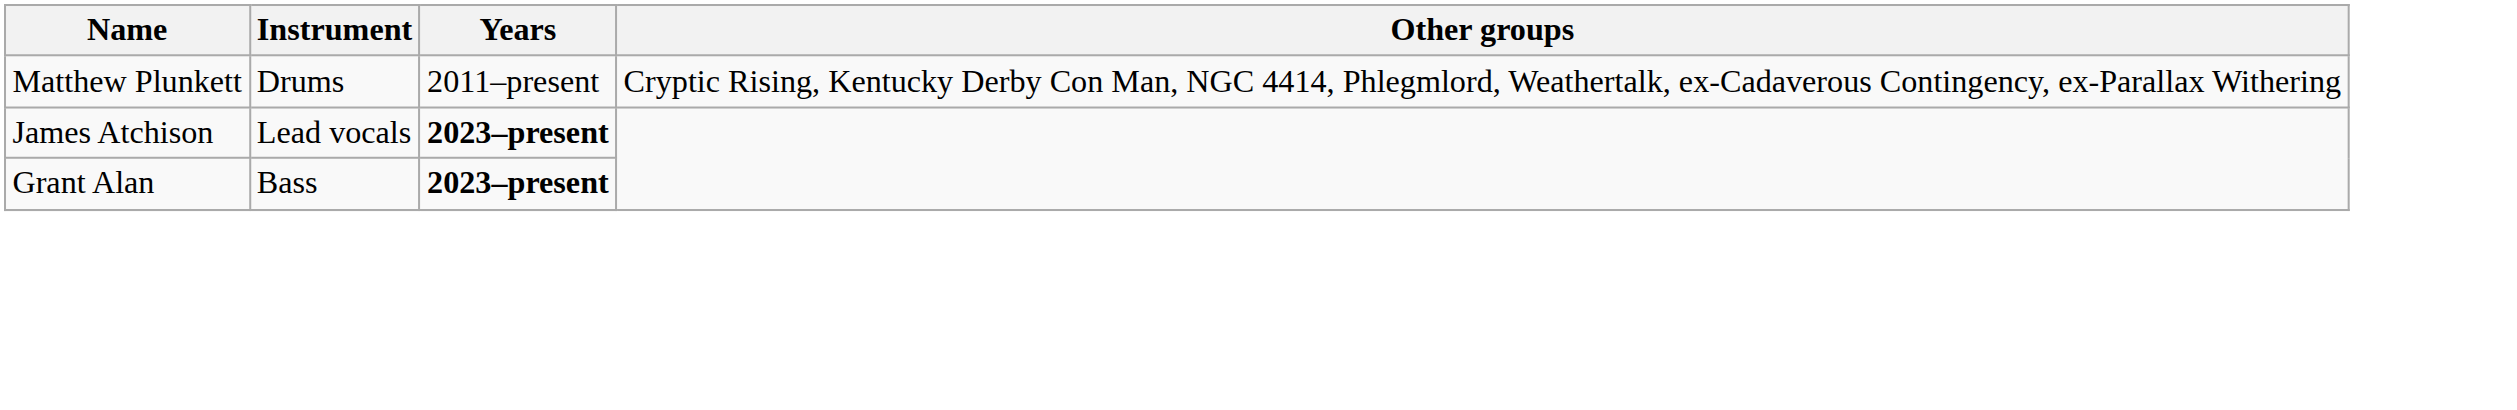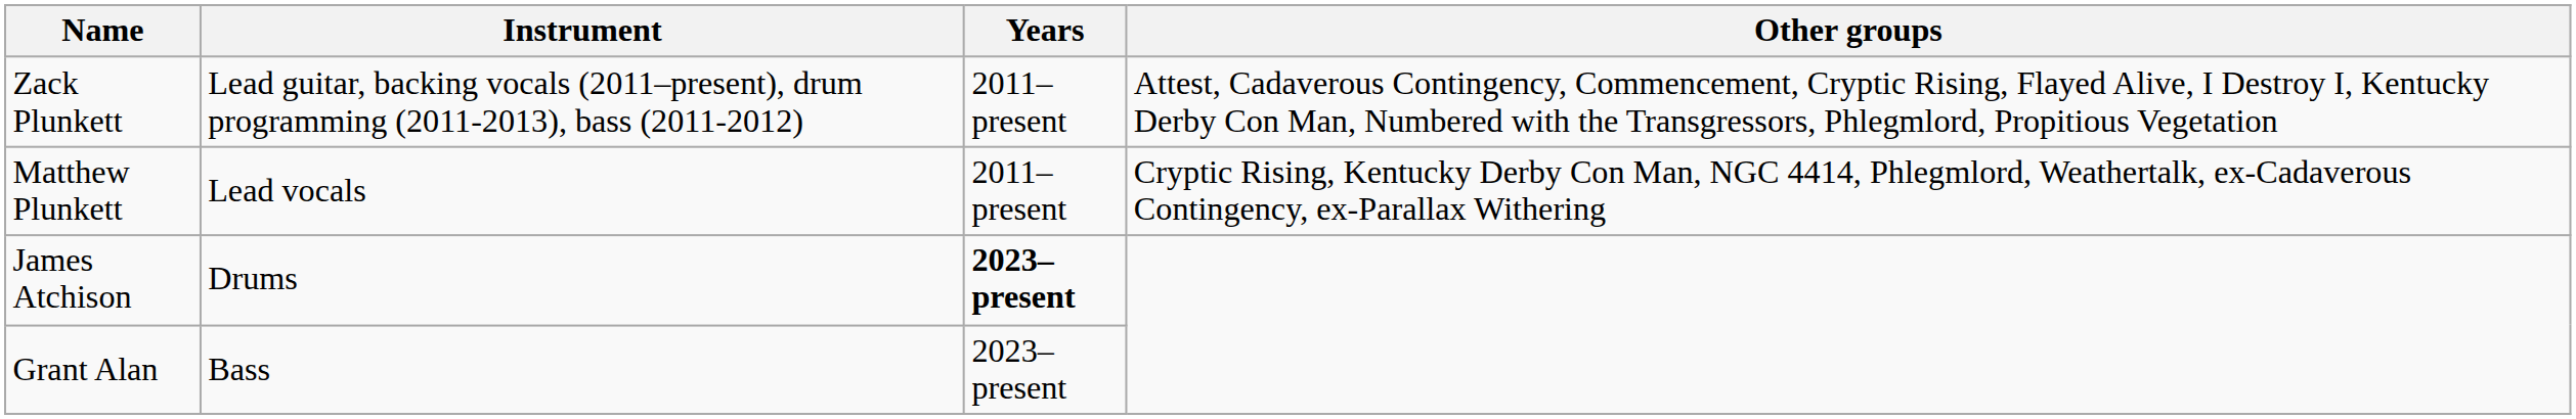 <table class="wikitable">
 <tr>
 <th>Name</th>
 <th>Instrument</th>
 <th>Years</th>
 <th>Other groups</th>
 </tr>
 <tr>
+<td>Zack Plunkett</td>
+<td>Lead guitar, backing vocals (2011–present), drum programming (2011-2013), bass (2011-2012)</td>
+<td>2011–present</td>
+<td>Attest, Cadaverous Contingency, Commencement, Cryptic Rising, Flayed Alive, I Destroy I, Kentucky Derby Con Man, Numbered with the Transgressors, Phlegmlord, Propitious Vegetation</td>
+</tr>
+<tr>
 <td>Matthew Plunkett</td>
-<td>Drums</td>
+<td>Lead vocals</td>
 <td>2011–present</td>
 <td>Cryptic Rising, Kentucky Derby Con Man, NGC 4414, Phlegmlord, Weathertalk, ex-Cadaverous Contingency, ex-Parallax Withering</td>
 </tr>
 <tr>
 <td>James Atchison</td>
-<td>Lead vocals</td>
+<td>Drums</td>
 <td><strong>2023–present</strong></td>
 </tr>
 <tr>
 <td>Grant Alan</td>
 <td>Bass</td>
-<td><strong>2023–present</strong></td>
+<td>2023–present</td>
 </tr>
 <tr>
 </tr>
 </table>
